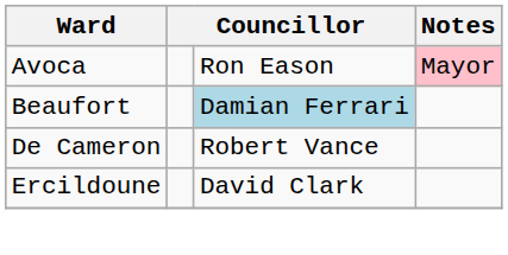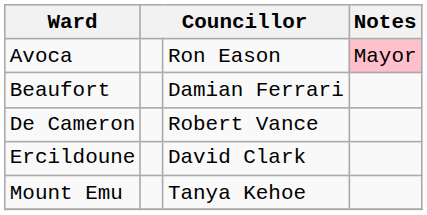 <table class="wikitable">
 <tr>
 <th>Ward</th>
 <th colspan="2">Councillor</th>
 <th>Notes</th>
 </tr>
 <tr>
 <td>Avoca</td>
 <td> </td>
 <td>Ron Eason</td>
 <td style="background: pink;">Mayor</td>
 </tr>
 <tr>
 <td>Beaufort</td>
 <td> </td>
-<td style="background: lightblue;">Damian Ferrari</td>
+<td>Damian Ferrari</td>
 <td></td>
 </tr>
 <tr>
 <td>De Cameron</td>
 <td> </td>
 <td>Robert Vance</td>
 <td></td>
 </tr>
 <tr>
 <td>Ercildoune</td>
 <td> </td>
 <td>David Clark</td>
 <td></td>
 </tr>
 <tr>
+<td>Mount Emu</td>
+<td> </td>
+<td>Tanya Kehoe</td>
+<td></td>
+</tr>
+<tr>
 </tr>
 </table>
